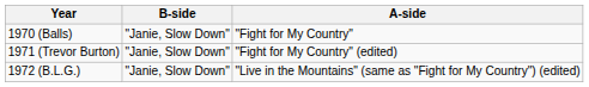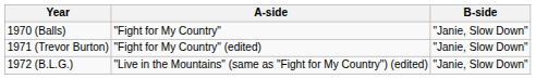 <table class="wikitable">
 <tr>
 <th>Year</th>
+<th>A-side</th>
 <th>B-side</th>
-<th>A-side</th>
 </tr>
 <tr>
 <td>1970 (Balls)</td>
+<td>"Fight for My Country"</td>
 <td>"Janie, Slow Down"</td>
-<td>"Fight for My Country"</td>
 </tr>
 <tr>
 <td>1971 (Trevor Burton)</td>
+<td>"Fight for My Country" (edited)</td>
 <td>"Janie, Slow Down"</td>
-<td>"Fight for My Country" (edited)</td>
 </tr>
 <tr>
 <td>1972 (B.L.G.)</td>
+<td>"Live in the Mountains" (same as "Fight for My Country") (edited)</td>
 <td>"Janie, Slow Down"</td>
-<td>"Live in the Mountains" (same as "Fight for My Country") (edited)</td>
 </tr>
 </table>
